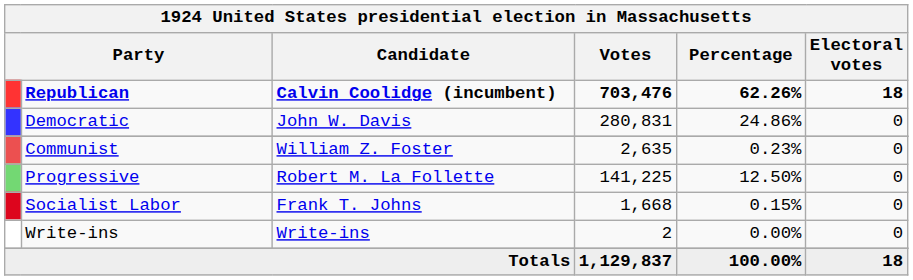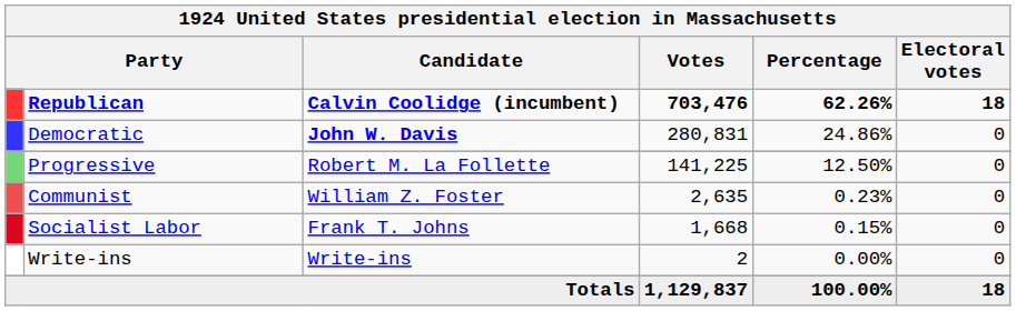 <table class="wikitable" style="font-size: 95%;">
 <tr>
 <th colspan="6">1924 United States presidential election in Massachusetts</th>
 </tr>
 <tr>
 <th colspan="2" style="width: 15em">Party</th>
 <th style="width: 17em">Candidate</th>
 <th style="width: 5em">Votes</th>
 <th style="width: 7em">Percentage</th>
 <th style="width: 5em">Electoral votes</th>
 </tr>
 <tr>
 <th style="background-color:#FF3333; width: 3px"></th>
 <td style="width: 130px"><strong><a href='#'>Republican</a></strong></td>
 <td><strong><a href='#'>Calvin Coolidge</a> (incumbent)</strong></td>
 <td align="right"><strong>703,476</strong></td>
 <td align="right"><strong>62.26%</strong></td>
 <td align="right"><strong>18</strong></td>
 </tr>
 <tr>
 <th style="background-color:#3333FF; width: 3px"></th>
 <td style="width: 130px"><a href='#'>Democratic</a></td>
-<td><a href='#'>John W. Davis</a></td>
+<td><strong><a href='#'>John W. Davis</a></strong></td>
 <td align="right">280,831</td>
 <td align="right">24.86%</td>
 <td align="right">0</td>
 </tr>
 <tr>
 </tr>
 <tr>
+<th style="background-color:#73d873; width: 3px"></th>
+<td style="width: 130px"><a href='#'>Progressive</a></td>
+<td><a href='#'>Robert M. La Follette</a></td>
+<td align="right">141,225</td>
+<td align="right">12.50%</td>
+<td align="right">0</td>
+</tr>
+<tr>
 <th style="background-color:#EC5050; width: 3px"></th>
 <td style="width: 130px"><a href='#'>Communist</a></td>
 <td><a href='#'>William Z. Foster</a></td>
 <td align="right">2,635</td>
 <td align="right">0.23%</td>
-<td align="right">0</td>
-</tr>
-<tr>
-<th style="background-color:#73d873; width: 3px"></th>
-<td style="width: 130px"><a href='#'>Progressive</a></td>
-<td><a href='#'>Robert M. La Follette</a></td>
-<td align="right">141,225</td>
-<td align="right">12.50%</td>
 <td align="right">0</td>
 </tr>
 <tr>
 <th style="background-color:#DD051D; width: 3px"></th>
 <td style="width: 130px"><a href='#'>Socialist Labor</a></td>
 <td><a href='#'>Frank T. Johns</a></td>
 <td align="right">1,668</td>
 <td align="right">0.15%</td>
 <td align="right">0</td>
 </tr>
 <tr>
 <th style="background-color:#FFFFFF; width: 3px"></th>
 <td style="width: 130px">Write-ins</td>
 <td><a href='#'>Write-ins</a></td>
 <td align="right">2</td>
 <td align="right">0.00%</td>
 <td align="right">0</td>
 </tr>
 <tr>
 </tr>
 <tr bgcolor="#EEEEEE">
 <td colspan="3" align="right"><strong>Totals</strong></td>
 <td align="right"><strong>1,129,837</strong></td>
 <td align="right"><strong>100.00%</strong></td>
 <td align="right"><strong>18</strong></td>
 </tr>
 </table>
